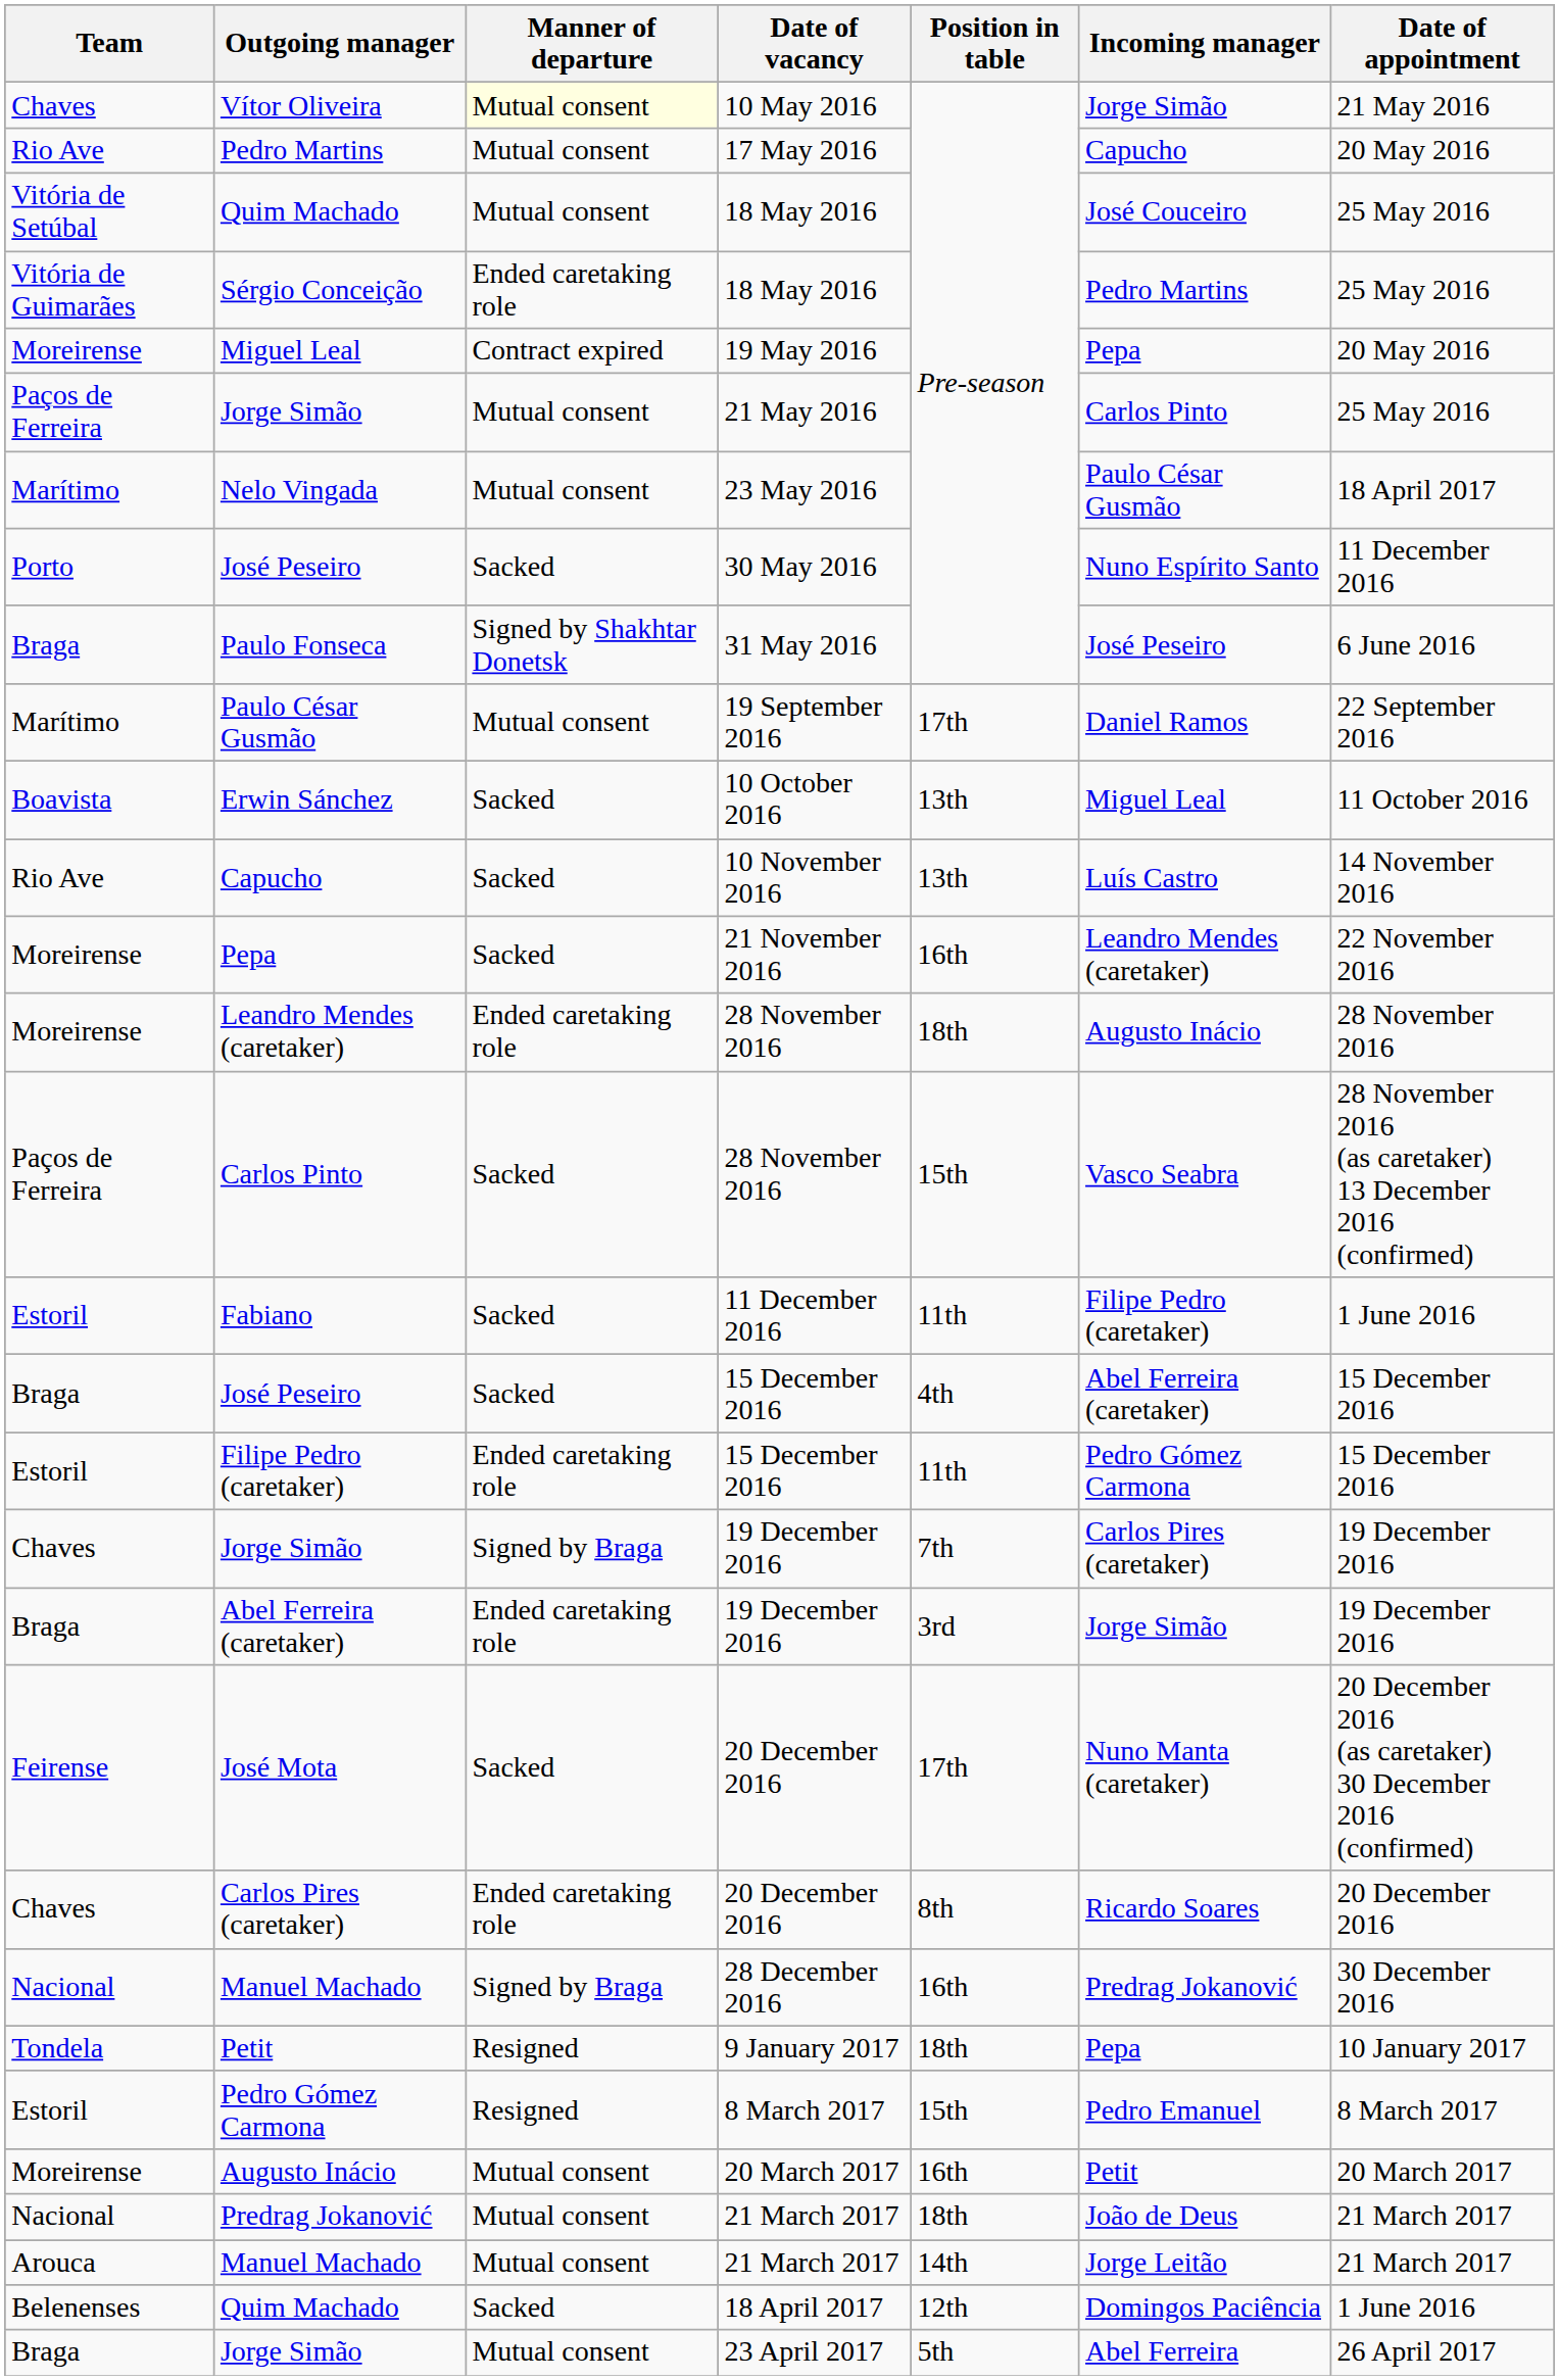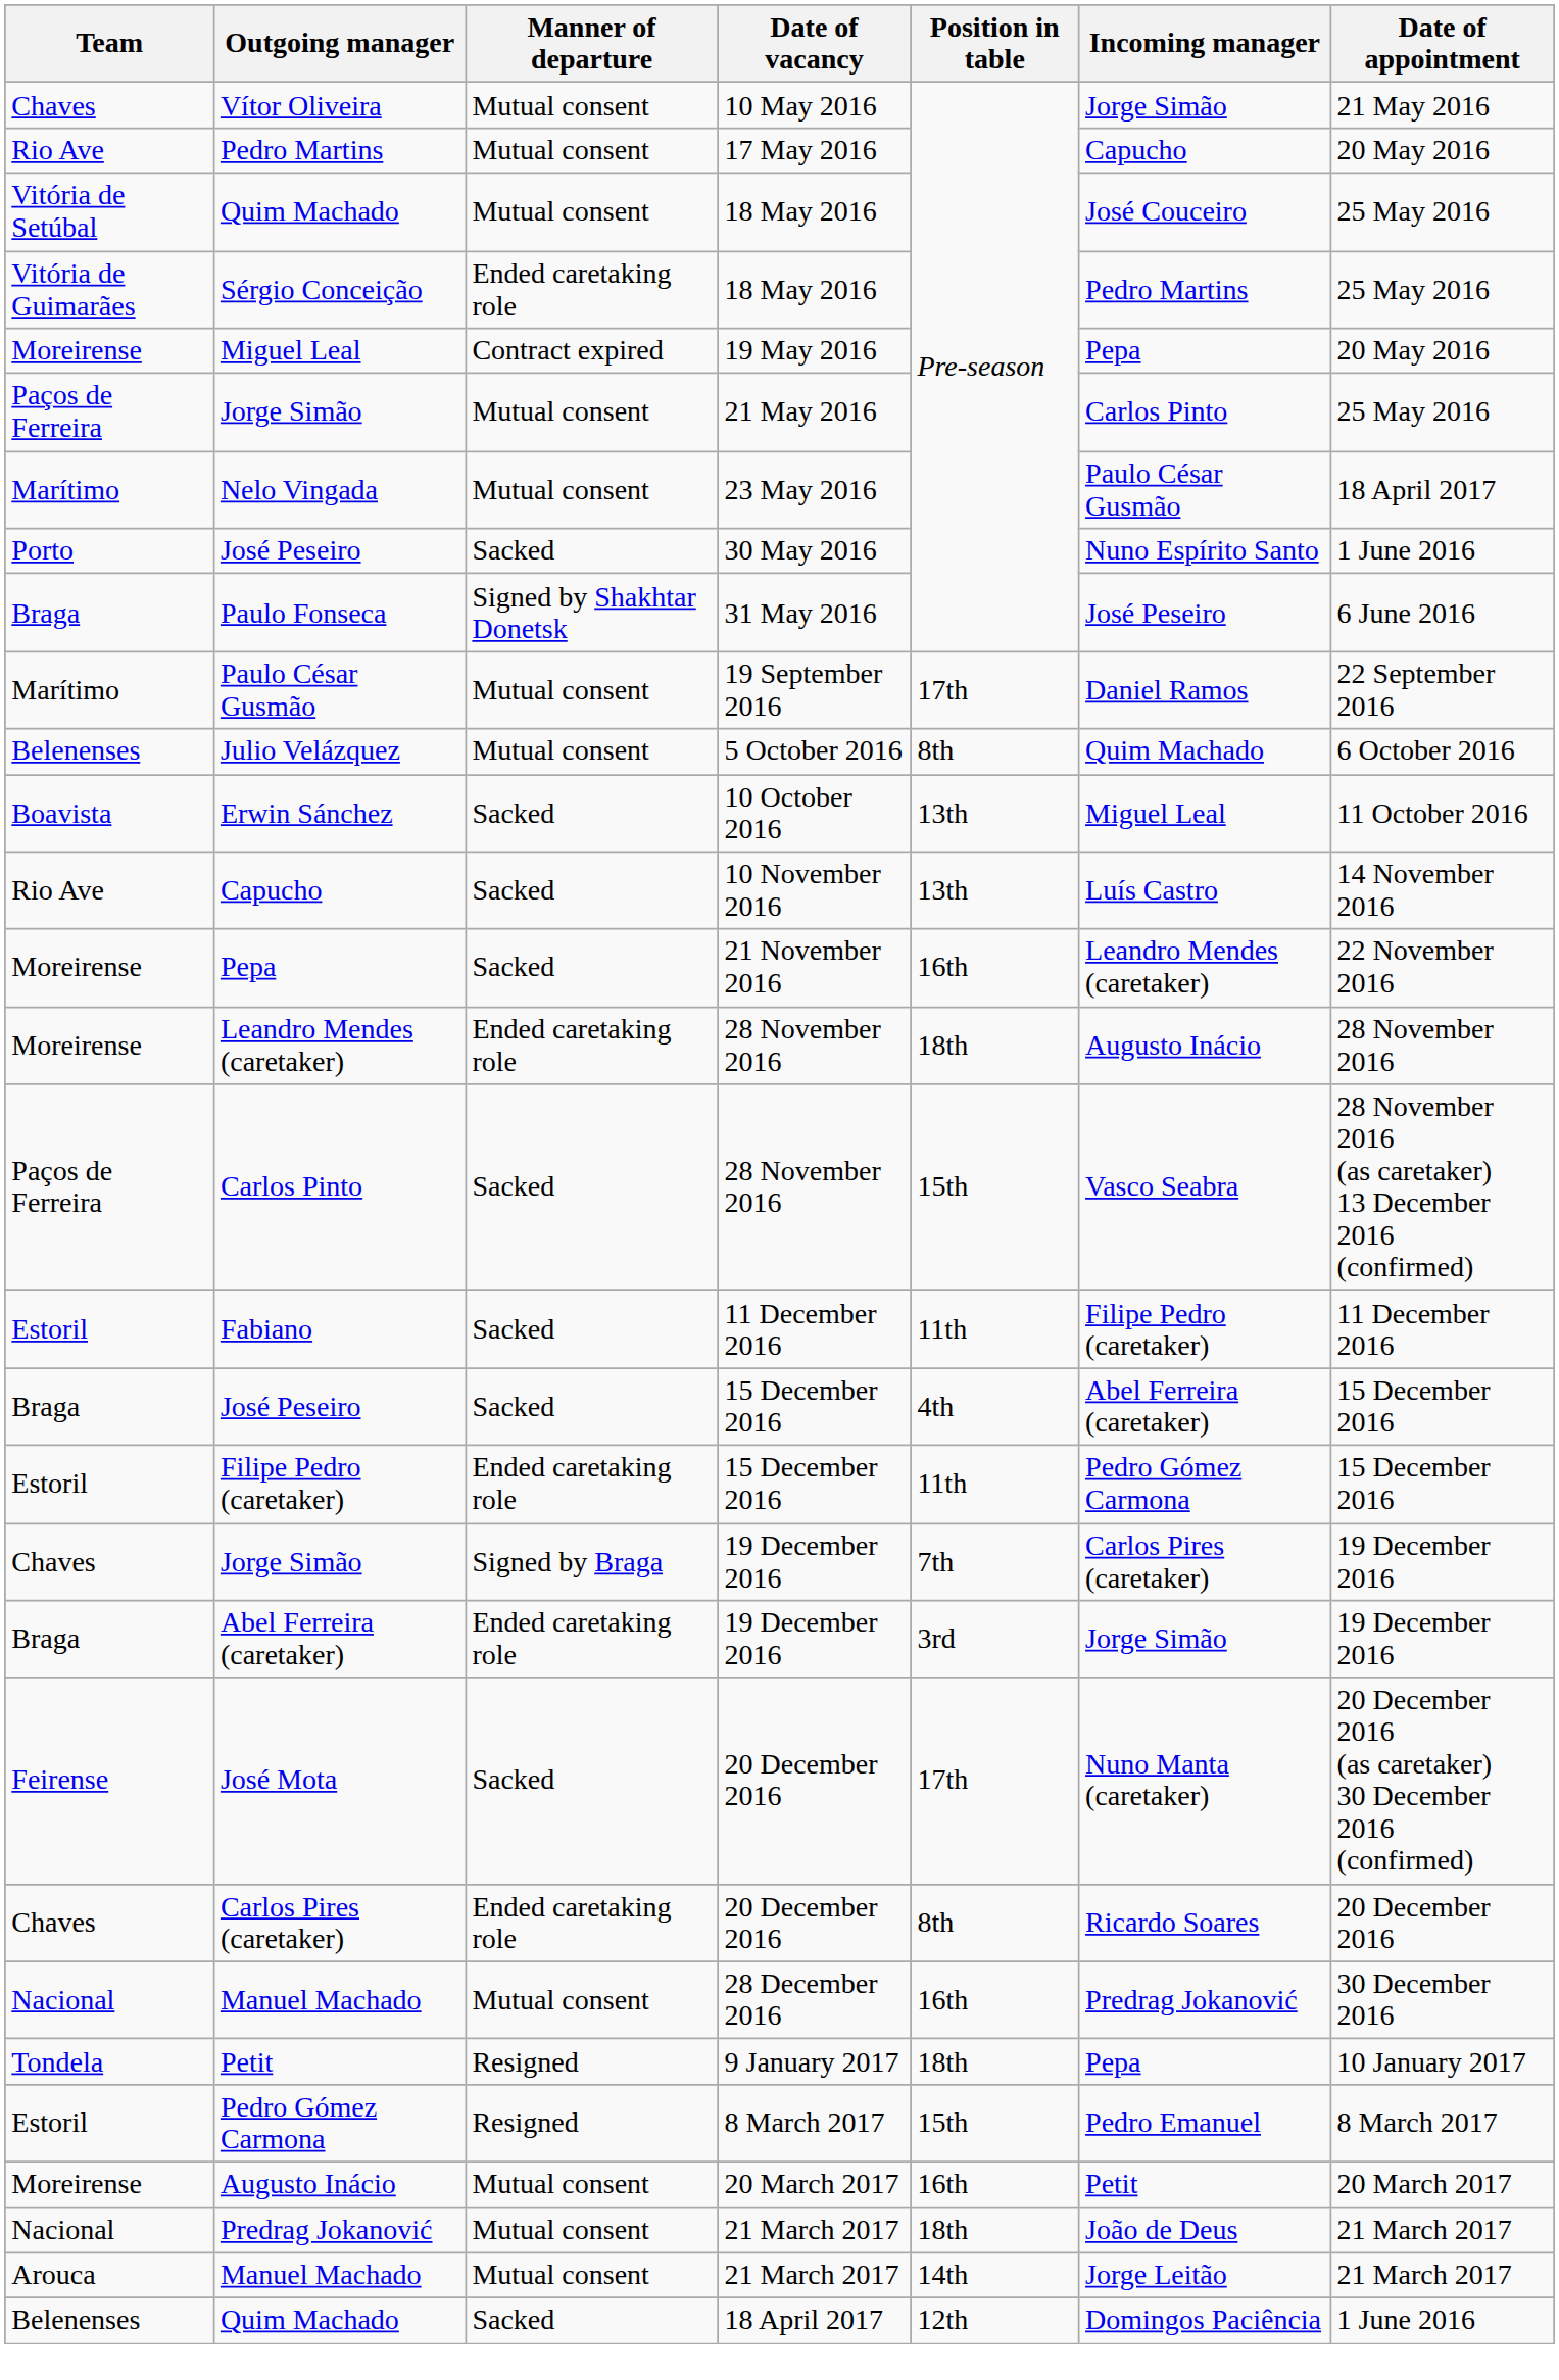 <table class="wikitable sortable">
 <tr>
 <th>Team</th>
 <th>Outgoing manager</th>
 <th>Manner of departure</th>
 <th>Date of vacancy</th>
 <th>Position in table</th>
 <th>Incoming manager</th>
 <th>Date of appointment</th>
 </tr>
 <tr>
 <td><a href='#'>Chaves</a></td>
 <td> <a href='#'>Vítor Oliveira</a></td>
-<td style="background: lightyellow;">Mutual consent</td>
+<td>Mutual consent</td>
 <td>10 May 2016</td>
 <td rowspan=9><em>Pre-season</em></td>
 <td> <a href='#'>Jorge Simão</a></td>
 <td>21 May 2016</td>
 </tr>
 <tr>
 <td><a href='#'>Rio Ave</a></td>
 <td> <a href='#'>Pedro Martins</a></td>
 <td>Mutual consent</td>
 <td>17 May 2016</td>
 <td> <a href='#'>Capucho</a></td>
 <td>20 May 2016</td>
 </tr>
 <tr>
 <td><a href='#'>Vitória de Setúbal</a></td>
 <td> <a href='#'>Quim Machado</a></td>
 <td>Mutual consent</td>
 <td>18 May 2016</td>
 <td> <a href='#'>José Couceiro</a></td>
 <td>25 May 2016</td>
 </tr>
 <tr>
 <td><a href='#'>Vitória de Guimarães</a></td>
 <td> <a href='#'>Sérgio Conceição</a></td>
 <td>Ended caretaking role</td>
 <td>18 May 2016</td>
 <td> <a href='#'>Pedro Martins</a></td>
 <td>25 May 2016</td>
 </tr>
 <tr>
 <td><a href='#'>Moreirense</a></td>
 <td> <a href='#'>Miguel Leal</a></td>
 <td>Contract expired</td>
 <td>19 May 2016</td>
 <td> <a href='#'>Pepa</a></td>
 <td>20 May 2016</td>
 </tr>
 <tr>
 <td><a href='#'>Paços de Ferreira</a></td>
 <td> <a href='#'>Jorge Simão</a></td>
 <td>Mutual consent</td>
 <td>21 May 2016</td>
 <td> <a href='#'>Carlos Pinto</a></td>
 <td>25 May 2016</td>
 </tr>
 <tr>
 <td><a href='#'>Marítimo</a></td>
 <td> <a href='#'>Nelo Vingada</a></td>
 <td>Mutual consent</td>
 <td>23 May 2016</td>
 <td> <a href='#'>Paulo César Gusmão</a></td>
 <td>18 April 2017</td>
 </tr>
 <tr>
 <td><a href='#'>Porto</a></td>
 <td> <a href='#'>José Peseiro</a></td>
 <td>Sacked</td>
 <td>30 May 2016</td>
 <td> <a href='#'>Nuno Espírito Santo</a></td>
-<td>11 December 2016</td>
+<td>1 June 2016</td>
 </tr>
 <tr>
 <td><a href='#'>Braga</a></td>
 <td> <a href='#'>Paulo Fonseca</a></td>
 <td>Signed by <a href='#'>Shakhtar Donetsk</a></td>
 <td>31 May 2016</td>
 <td> <a href='#'>José Peseiro</a></td>
 <td>6 June 2016</td>
 </tr>
 <tr>
 <td>Marítimo</td>
 <td> <a href='#'>Paulo César Gusmão</a></td>
 <td>Mutual consent</td>
 <td>19 September 2016</td>
 <td>17th</td>
 <td> <a href='#'>Daniel Ramos</a></td>
 <td>22 September 2016</td>
+</tr>
+<tr>
+<td><a href='#'>Belenenses</a></td>
+<td> <a href='#'>Julio Velázquez</a></td>
+<td>Mutual consent</td>
+<td>5 October 2016</td>
+<td>8th</td>
+<td> <a href='#'>Quim Machado</a></td>
+<td>6 October 2016</td>
 </tr>
 <tr>
 <td><a href='#'>Boavista</a></td>
 <td> <a href='#'>Erwin Sánchez</a></td>
 <td>Sacked</td>
 <td>10 October 2016</td>
 <td>13th</td>
 <td> <a href='#'>Miguel Leal</a></td>
 <td>11 October 2016</td>
 </tr>
 <tr>
 <td>Rio Ave</td>
 <td> <a href='#'>Capucho</a></td>
 <td>Sacked</td>
 <td>10 November 2016</td>
 <td>13th</td>
 <td> <a href='#'>Luís Castro</a></td>
 <td>14 November 2016</td>
 </tr>
 <tr>
 <td>Moreirense</td>
 <td> <a href='#'>Pepa</a></td>
 <td>Sacked</td>
 <td>21 November 2016</td>
 <td>16th</td>
 <td> <a href='#'>Leandro Mendes</a> (caretaker)</td>
 <td>22 November 2016</td>
 </tr>
 <tr>
 <td>Moreirense</td>
 <td> <a href='#'>Leandro Mendes</a> (caretaker)</td>
 <td>Ended caretaking role</td>
 <td>28 November 2016</td>
 <td>18th</td>
 <td> <a href='#'>Augusto Inácio</a></td>
 <td>28 November 2016</td>
 </tr>
 <tr>
 <td>Paços de Ferreira</td>
 <td> <a href='#'>Carlos Pinto</a></td>
 <td>Sacked</td>
 <td>28 November 2016</td>
 <td>15th</td>
 <td> <a href='#'>Vasco Seabra</a></td>
 <td>28 November 2016<br>(as caretaker)<br>13 December 2016<br>(confirmed)</td>
 </tr>
 <tr>
 <td><a href='#'>Estoril</a></td>
 <td> <a href='#'>Fabiano</a></td>
 <td>Sacked</td>
 <td>11 December 2016</td>
 <td>11th</td>
 <td> <a href='#'>Filipe Pedro</a> (caretaker)</td>
-<td>1 June 2016</td>
+<td>11 December 2016</td>
 </tr>
 <tr>
 <td>Braga</td>
 <td> <a href='#'>José Peseiro</a></td>
 <td>Sacked</td>
 <td>15 December 2016</td>
 <td>4th</td>
 <td> <a href='#'>Abel Ferreira</a> (caretaker)</td>
 <td>15 December 2016</td>
 </tr>
 <tr>
 <td>Estoril</td>
 <td> <a href='#'>Filipe Pedro</a> (caretaker)</td>
 <td>Ended caretaking role</td>
 <td>15 December 2016</td>
 <td>11th</td>
 <td> <a href='#'>Pedro Gómez Carmona</a></td>
 <td>15 December 2016</td>
 </tr>
 <tr>
 <td>Chaves</td>
 <td> <a href='#'>Jorge Simão</a></td>
 <td>Signed by <a href='#'>Braga</a></td>
 <td>19 December 2016</td>
 <td>7th</td>
 <td> <a href='#'>Carlos Pires</a> (caretaker)</td>
 <td>19 December 2016</td>
 </tr>
 <tr>
 <td>Braga</td>
 <td> <a href='#'>Abel Ferreira</a> (caretaker)</td>
 <td>Ended caretaking role</td>
 <td>19 December 2016</td>
 <td>3rd</td>
 <td> <a href='#'>Jorge Simão</a></td>
 <td>19 December 2016</td>
 </tr>
 <tr>
 <td><a href='#'>Feirense</a></td>
 <td> <a href='#'>José Mota</a></td>
 <td>Sacked</td>
 <td>20 December 2016</td>
 <td>17th</td>
 <td> <a href='#'>Nuno Manta</a> (caretaker)</td>
 <td>20 December 2016<br>(as caretaker)<br>30 December 2016<br>(confirmed)</td>
 </tr>
 <tr>
 <td>Chaves</td>
 <td> <a href='#'>Carlos Pires</a> (caretaker)</td>
 <td>Ended caretaking role</td>
 <td>20 December 2016</td>
 <td>8th</td>
 <td> <a href='#'>Ricardo Soares</a></td>
 <td>20 December 2016</td>
 </tr>
 <tr>
 <td><a href='#'>Nacional</a></td>
 <td> <a href='#'>Manuel Machado</a></td>
-<td>Signed by <a href='#'>Braga</a></td>
+<td>Mutual consent</td>
 <td>28 December 2016</td>
 <td>16th</td>
 <td> <a href='#'>Predrag Jokanović</a></td>
 <td>30 December 2016</td>
 </tr>
 <tr>
 <td><a href='#'>Tondela</a></td>
 <td> <a href='#'>Petit</a></td>
 <td>Resigned</td>
 <td>9 January 2017</td>
 <td>18th</td>
 <td> <a href='#'>Pepa</a></td>
 <td>10 January 2017</td>
 </tr>
 <tr>
 <td>Estoril</td>
 <td> <a href='#'>Pedro Gómez Carmona</a></td>
 <td>Resigned</td>
 <td>8 March 2017</td>
 <td>15th</td>
 <td> <a href='#'>Pedro Emanuel</a></td>
 <td>8 March 2017</td>
 </tr>
 <tr>
 <td>Moreirense</td>
 <td> <a href='#'>Augusto Inácio</a></td>
 <td>Mutual consent</td>
 <td>20 March 2017</td>
 <td>16th</td>
 <td> <a href='#'>Petit</a></td>
 <td>20 March 2017</td>
 </tr>
 <tr>
 <td>Nacional</td>
 <td> <a href='#'>Predrag Jokanović</a></td>
 <td>Mutual consent</td>
 <td>21 March 2017</td>
 <td>18th</td>
 <td> <a href='#'>João de Deus</a></td>
 <td>21 March 2017</td>
 </tr>
 <tr>
 <td>Arouca</td>
 <td> <a href='#'>Manuel Machado</a></td>
 <td>Mutual consent</td>
 <td>21 March 2017</td>
 <td>14th</td>
 <td> <a href='#'>Jorge Leitão</a></td>
 <td>21 March 2017</td>
 </tr>
 <tr>
 <td>Belenenses</td>
 <td> <a href='#'>Quim Machado</a></td>
 <td>Sacked</td>
 <td>18 April 2017</td>
 <td>12th</td>
 <td> <a href='#'>Domingos Paciência</a></td>
 <td>1 June 2016</td>
 </tr>
-<tr>
-<td>Braga</td>
-<td> <a href='#'>Jorge Simão</a></td>
-<td>Mutual consent</td>
-<td>23 April 2017</td>
-<td>5th</td>
-<td> <a href='#'>Abel Ferreira</a></td>
-<td>26 April 2017</td>
-</tr>
 </table>
